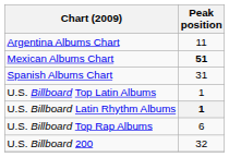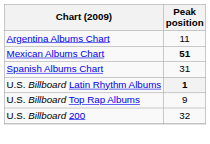 <table class="wikitable sortable">
 <tr>
 <th>Chart (2009)</th>
 <th>Peak<br>position</th>
 </tr>
 <tr>
 <td align="left"><a href='#'>Argentina Albums Chart</a></td>
 <td align="center">11</td>
 </tr>
 <tr>
 <td align="left"><a href='#'>Mexican Albums Chart</a></td>
 <td align="center"><strong>51</strong></td>
 </tr>
 <tr>
 <td align="left"><a href='#'>Spanish Albums Chart</a></td>
 <td align="center">31</td>
 </tr>
 <tr>
-<td align="left">U.S. <em><a href='#'>Billboard</a></em> <a href='#'>Top Latin Albums</a></td>
-<td align="center">1</td>
-</tr>
-<tr>
 <td>U.S. <em>Billboard</em> <a href='#'>Latin Rhythm Albums</a></td>
 <th>1</th>
 </tr>
 <tr>
 <td align="left">U.S. <em>Billboard</em> <a href='#'>Top Rap Albums</a></td>
-<td align="center">6</td>
+<td align="center">9</td>
 </tr>
 <tr>
 <td align="left">U.S. <em>Billboard</em> <a href='#'>200</a></td>
 <td align="center">32</td>
 </tr>
 <tr>
 </tr>
 </table>
